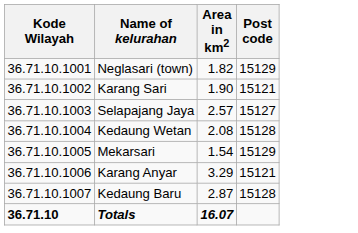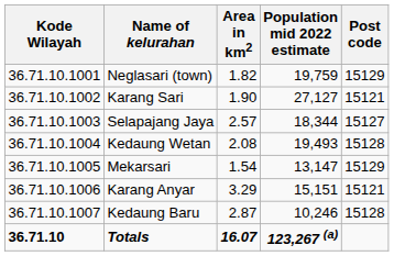 <table class="wikitable">
 <tr>
 <th>Kode <br>Wilayah</th>
 <th>Name of <br> <em>kelurahan</em></th>
 <th>Area <br>in <br>km<sup>2</sup></th>
+<th>Population<br>mid 2022<br>estimate</th>
 <th>Post<br>code</th>
 </tr>
 <tr>
 <td>36.71.10.1001</td>
 <td>Neglasari (town)</td>
 <td align="right">1.82</td>
+<td align="right">19,759</td>
 <td>15129</td>
 </tr>
 <tr>
 <td>36.71.10.1002</td>
 <td>Karang Sari</td>
 <td align="right">1.90</td>
+<td align="right">27,127</td>
 <td>15121</td>
 </tr>
 <tr>
 <td>36.71.10.1003</td>
 <td>Selapajang Jaya</td>
 <td align="right">2.57</td>
+<td align="right">18,344</td>
 <td>15127</td>
 </tr>
 <tr>
 <td>36.71.10.1004</td>
 <td>Kedaung Wetan</td>
 <td align="right">2.08</td>
+<td align="right">19,493</td>
 <td>15128</td>
 </tr>
 <tr>
 <td>36.71.10.1005</td>
 <td>Mekarsari</td>
 <td align="right">1.54</td>
+<td align="right">13,147</td>
 <td>15129</td>
 </tr>
 <tr>
 <td>36.71.10.1006</td>
 <td>Karang Anyar</td>
 <td align="right">3.29</td>
+<td align="right">15,151</td>
 <td>15121</td>
 </tr>
 <tr>
 <td>36.71.10.1007</td>
 <td>Kedaung Baru</td>
 <td align="right">2.87</td>
+<td align="right">10,246</td>
 <td>15128</td>
 </tr>
 <tr>
 <td><strong>36.71.10</strong></td>
 <td><strong><em>Totals</em></strong></td>
 <td align="right"><strong><em>16.07</em></strong></td>
+<td align="right"><strong><em>123,267 <sup>(a)</sup></em></strong></td>
 <td></td>
 </tr>
 </table>
